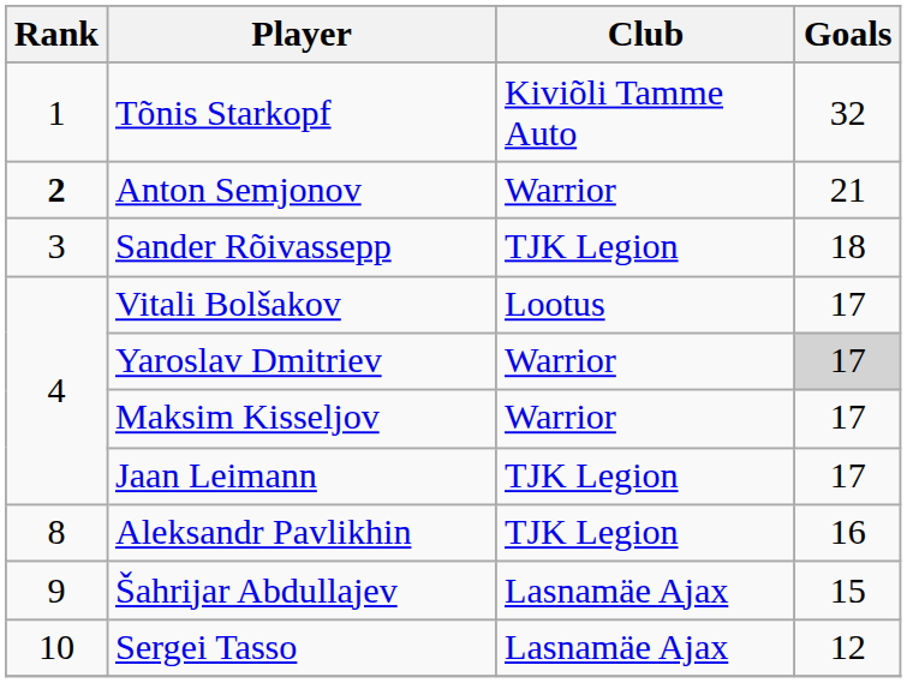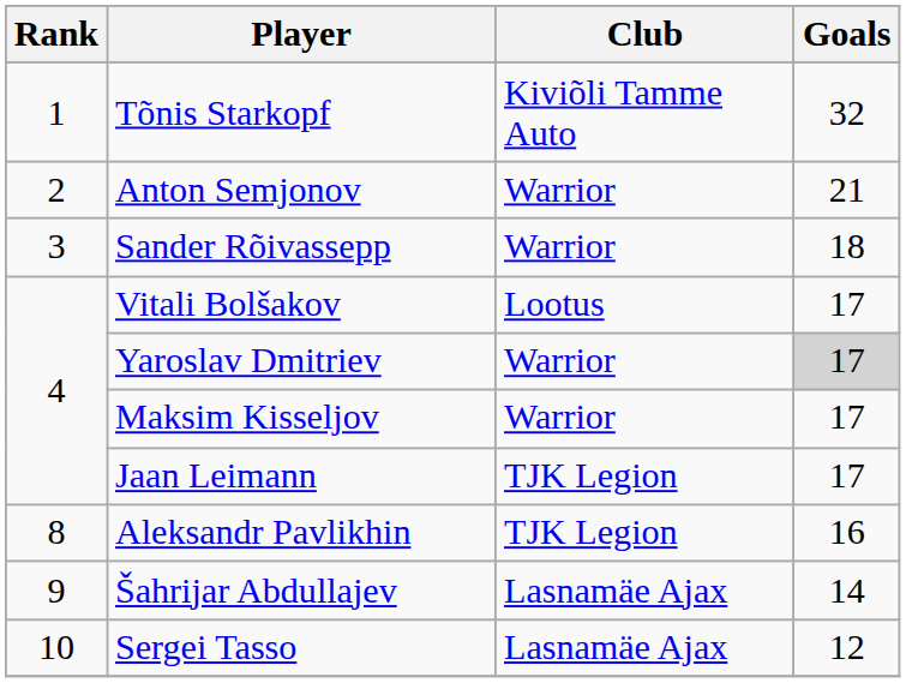 <table class="wikitable" style="text-align:center">
 <tr>
 <th>Rank</th>
 <th width=165px>Player</th>
 <th width=125px>Club</th>
 <th>Goals</th>
 </tr>
 <tr>
 <td rowspan=1>1</td>
 <td align="left"> <a href='#'>Tõnis Starkopf</a></td>
 <td align="left"><a href='#'>Kiviõli Tamme Auto</a></td>
 <td>32</td>
 </tr>
 <tr>
-<td rowspan=1><strong>2</strong></td>
+<td rowspan=1>2</td>
 <td align="left"> <a href='#'>Anton Semjonov</a></td>
 <td align="left"><a href='#'>Warrior</a></td>
 <td>21</td>
 </tr>
 <tr>
 <td rowspan=1>3</td>
 <td align="left"> <a href='#'>Sander Rõivassepp</a></td>
-<td align="left"><a href='#'>TJK Legion</a></td>
+<td align="left"><a href='#'>Warrior</a></td>
 <td>18</td>
 </tr>
 <tr>
 <td rowspan=4>4</td>
 <td align="left"> <a href='#'>Vitali Bolšakov</a></td>
 <td align="left"><a href='#'>Lootus</a></td>
 <td>17</td>
 </tr>
 <tr>
 <td align="left"> <a href='#'>Yaroslav Dmitriev</a></td>
 <td align="left"><a href='#'>Warrior</a></td>
 <td style="background: lightgrey;">17</td>
 </tr>
 <tr>
 <td align="left"> <a href='#'>Maksim Kisseljov</a></td>
 <td align="left"><a href='#'>Warrior</a></td>
 <td>17</td>
 </tr>
 <tr>
 <td align="left"> <a href='#'>Jaan Leimann</a></td>
 <td align="left"><a href='#'>TJK Legion</a></td>
 <td>17</td>
 </tr>
 <tr>
 <td rowspan=1>8</td>
 <td align="left"> <a href='#'>Aleksandr Pavlikhin</a></td>
 <td align="left"><a href='#'>TJK Legion</a></td>
 <td>16</td>
 </tr>
 <tr>
 <td rowspan=1>9</td>
 <td align="left"> <a href='#'>Šahrijar Abdullajev</a></td>
 <td align="left"><a href='#'>Lasnamäe Ajax</a></td>
-<td>15</td>
+<td>14</td>
 </tr>
 <tr>
 <td rowspan=1>10</td>
 <td align="left"> <a href='#'>Sergei Tasso</a></td>
 <td align="left"><a href='#'>Lasnamäe Ajax</a></td>
 <td>12</td>
 </tr>
 <tr>
 </tr>
 </table>
